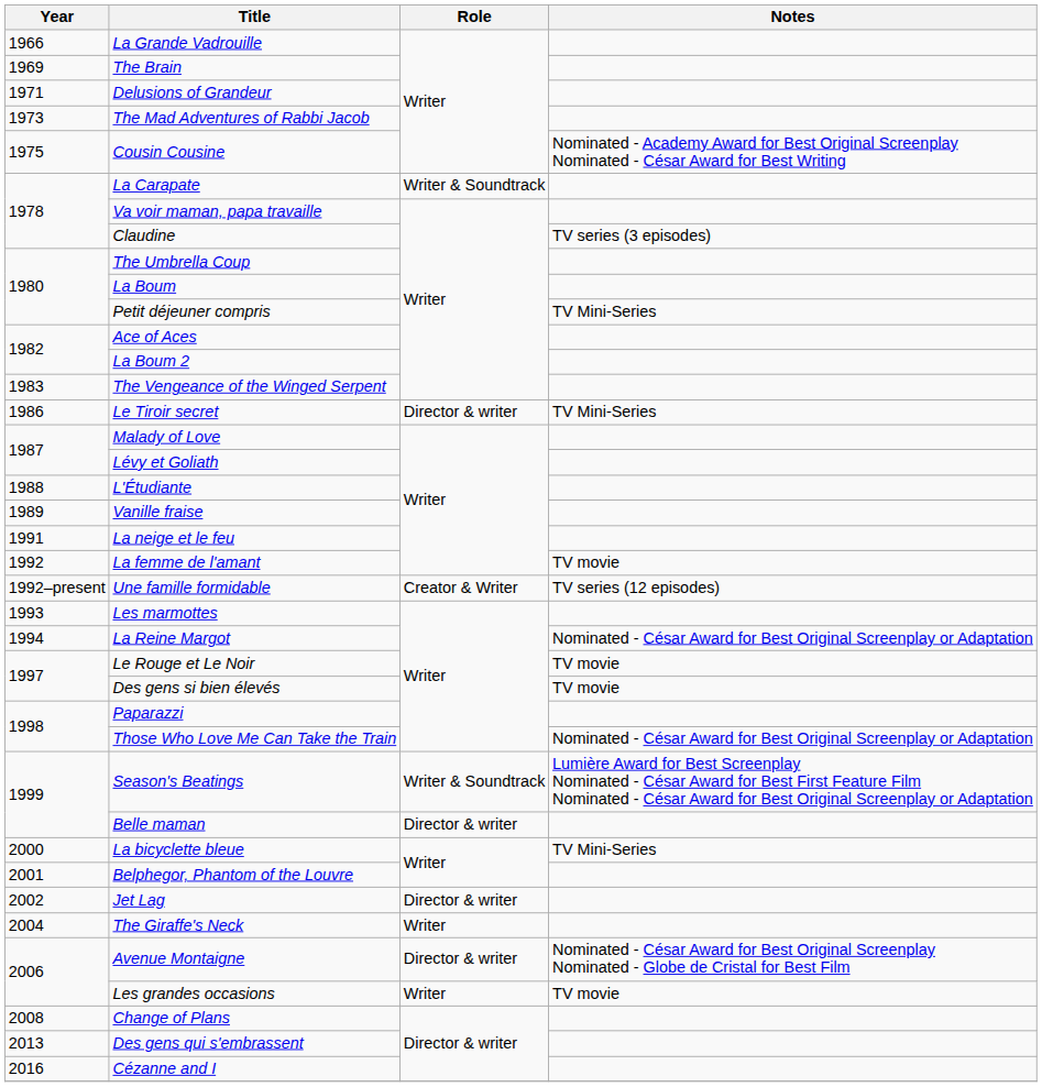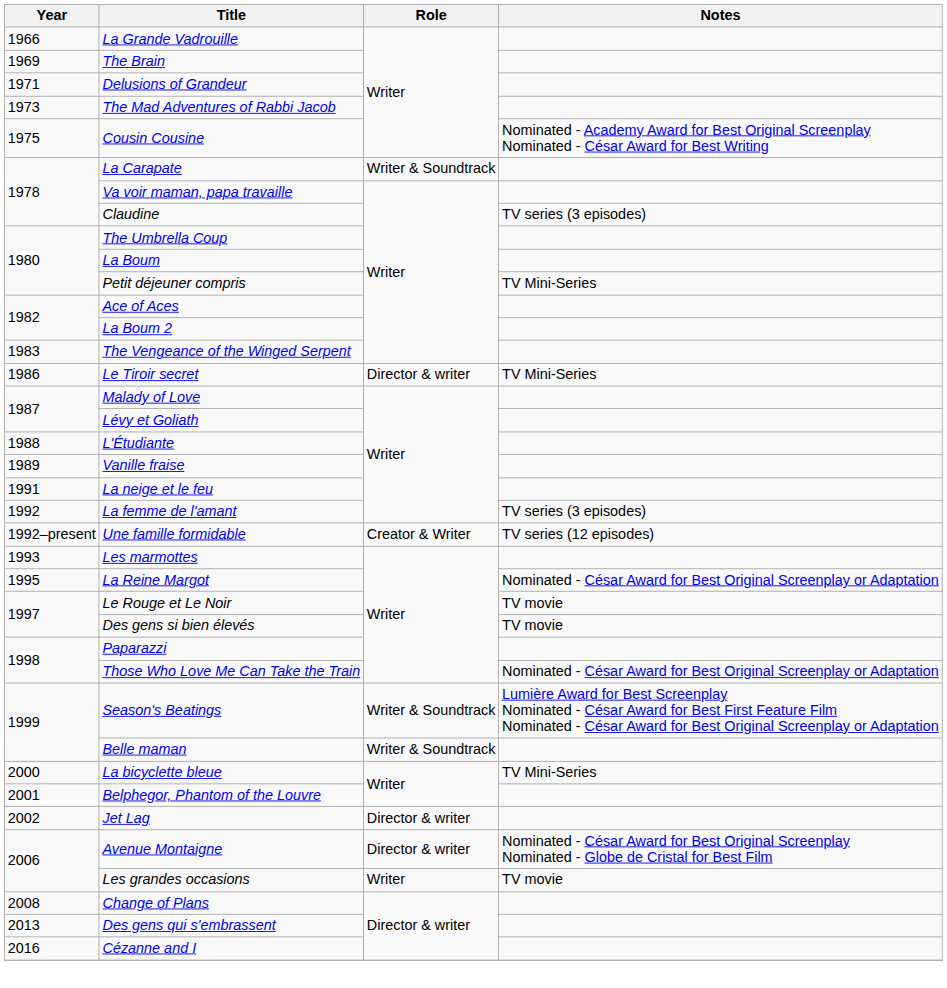 <table class="wikitable sortable">
 <tr>
 <th>Year</th>
 <th>Title</th>
 <th>Role</th>
 <th class="unsortable">Notes</th>
 </tr>
 <tr>
 <td>1966</td>
 <td><em><a href='#'>La Grande Vadrouille</a></em></td>
 <td rowspan=5>Writer</td>
 <td></td>
 </tr>
 <tr>
 <td>1969</td>
 <td><em><a href='#'>The Brain</a></em></td>
 <td></td>
 </tr>
 <tr>
 <td>1971</td>
 <td><em><a href='#'>Delusions of Grandeur</a></em></td>
 <td></td>
 </tr>
 <tr>
 <td>1973</td>
 <td><em><a href='#'>The Mad Adventures of Rabbi Jacob</a></em></td>
 <td></td>
 </tr>
 <tr>
 <td>1975</td>
 <td><em><a href='#'>Cousin Cousine</a></em></td>
 <td>Nominated - <a href='#'>Academy Award for Best Original Screenplay</a><br>Nominated - <a href='#'>César Award for Best Writing</a></td>
 </tr>
 <tr>
 <td rowspan=3>1978</td>
 <td><em><a href='#'>La Carapate</a></em></td>
 <td>Writer & Soundtrack</td>
 <td></td>
 </tr>
 <tr>
 <td><em><a href='#'>Va voir maman, papa travaille</a></em></td>
 <td rowspan=8>Writer</td>
 <td></td>
 </tr>
 <tr>
 <td><em>Claudine</em></td>
 <td>TV series (3 episodes)</td>
 </tr>
 <tr>
 <td rowspan=3>1980</td>
 <td><em><a href='#'>The Umbrella Coup</a></em></td>
 <td></td>
 </tr>
 <tr>
 <td><em><a href='#'>La Boum</a></em></td>
 <td></td>
 </tr>
 <tr>
 <td><em>Petit déjeuner compris</em></td>
 <td>TV Mini-Series</td>
 </tr>
 <tr>
 <td rowspan=2>1982</td>
 <td><em><a href='#'>Ace of Aces</a></em></td>
 <td></td>
 </tr>
 <tr>
 <td><em><a href='#'>La Boum 2</a></em></td>
 <td></td>
 </tr>
 <tr>
 <td>1983</td>
 <td><em><a href='#'>The Vengeance of the Winged Serpent</a></em></td>
 <td></td>
 </tr>
 <tr>
 <td>1986</td>
 <td><em><a href='#'>Le Tiroir secret</a></em></td>
 <td>Director & writer</td>
 <td>TV Mini-Series</td>
 </tr>
 <tr>
 <td rowspan=2>1987</td>
 <td><em><a href='#'>Malady of Love</a></em></td>
 <td rowspan=6>Writer</td>
 <td></td>
 </tr>
 <tr>
 <td><em><a href='#'>Lévy et Goliath</a></em></td>
 <td></td>
 </tr>
 <tr>
 <td>1988</td>
 <td><em><a href='#'>L'Étudiante</a></em></td>
 <td></td>
 </tr>
 <tr>
 <td>1989</td>
 <td><em><a href='#'>Vanille fraise</a></em></td>
 <td></td>
 </tr>
 <tr>
 <td>1991</td>
 <td><em><a href='#'>La neige et le feu</a></em></td>
 <td></td>
 </tr>
 <tr>
 <td>1992</td>
 <td><em><a href='#'>La femme de l'amant</a></em></td>
-<td>TV movie</td>
+<td>TV series (3 episodes)</td>
 </tr>
 <tr>
 <td>1992–present</td>
 <td><em><a href='#'>Une famille formidable</a></em></td>
 <td>Creator & Writer</td>
 <td>TV series (12 episodes)</td>
 </tr>
 <tr>
 <td>1993</td>
 <td><em><a href='#'>Les marmottes</a></em></td>
 <td rowspan=6>Writer</td>
 <td></td>
 </tr>
 <tr>
-<td>1994</td>
+<td>1995</td>
 <td><em><a href='#'>La Reine Margot</a></em></td>
 <td>Nominated - <a href='#'>César Award for Best Original Screenplay or Adaptation</a></td>
 </tr>
 <tr>
 <td rowspan=2>1997</td>
 <td><em>Le Rouge et Le Noir</em></td>
 <td>TV movie</td>
 </tr>
 <tr>
 <td><em>Des gens si bien élevés</em></td>
 <td>TV movie</td>
 </tr>
 <tr>
 <td rowspan=2>1998</td>
 <td><em><a href='#'>Paparazzi</a></em></td>
 <td></td>
 </tr>
 <tr>
 <td><em><a href='#'>Those Who Love Me Can Take the Train</a></em></td>
 <td>Nominated - <a href='#'>César Award for Best Original Screenplay or Adaptation</a></td>
 </tr>
 <tr>
 <td rowspan=2>1999</td>
 <td><em><a href='#'>Season's Beatings</a></em></td>
 <td>Writer & Soundtrack</td>
 <td><a href='#'>Lumière Award for Best Screenplay</a><br>Nominated - <a href='#'>César Award for Best First Feature Film</a><br>Nominated - <a href='#'>César Award for Best Original Screenplay or Adaptation</a></td>
 </tr>
 <tr>
 <td><em><a href='#'>Belle maman</a></em></td>
-<td>Director & writer</td>
+<td>Writer & Soundtrack</td>
 <td></td>
 </tr>
 <tr>
 <td>2000</td>
 <td><em><a href='#'>La bicyclette bleue</a></em></td>
 <td rowspan=2>Writer</td>
 <td>TV Mini-Series</td>
 </tr>
 <tr>
 <td>2001</td>
 <td><em><a href='#'>Belphegor, Phantom of the Louvre</a></em></td>
 <td></td>
 </tr>
 <tr>
 <td>2002</td>
 <td><em><a href='#'>Jet Lag</a></em></td>
 <td>Director & writer</td>
-<td></td>
-</tr>
-<tr>
-<td>2004</td>
-<td><em><a href='#'>The Giraffe's Neck</a></em></td>
-<td>Writer</td>
 <td></td>
 </tr>
 <tr>
 <td rowspan=2>2006</td>
 <td><em><a href='#'>Avenue Montaigne</a></em></td>
 <td>Director & writer</td>
 <td>Nominated - <a href='#'>César Award for Best Original Screenplay</a><br>Nominated - <a href='#'>Globe de Cristal for Best Film</a></td>
 </tr>
 <tr>
 <td><em>Les grandes occasions</em></td>
 <td>Writer</td>
 <td>TV movie</td>
 </tr>
 <tr>
 <td>2008</td>
 <td><em><a href='#'>Change of Plans</a></em></td>
 <td rowspan=3>Director & writer</td>
 <td></td>
 </tr>
 <tr>
 <td>2013</td>
 <td><em><a href='#'>Des gens qui s'embrassent</a></em></td>
 <td></td>
 </tr>
 <tr>
 <td>2016</td>
 <td><em><a href='#'>Cézanne and I</a></em></td>
 <td></td>
 </tr>
 <tr>
 </tr>
 </table>
